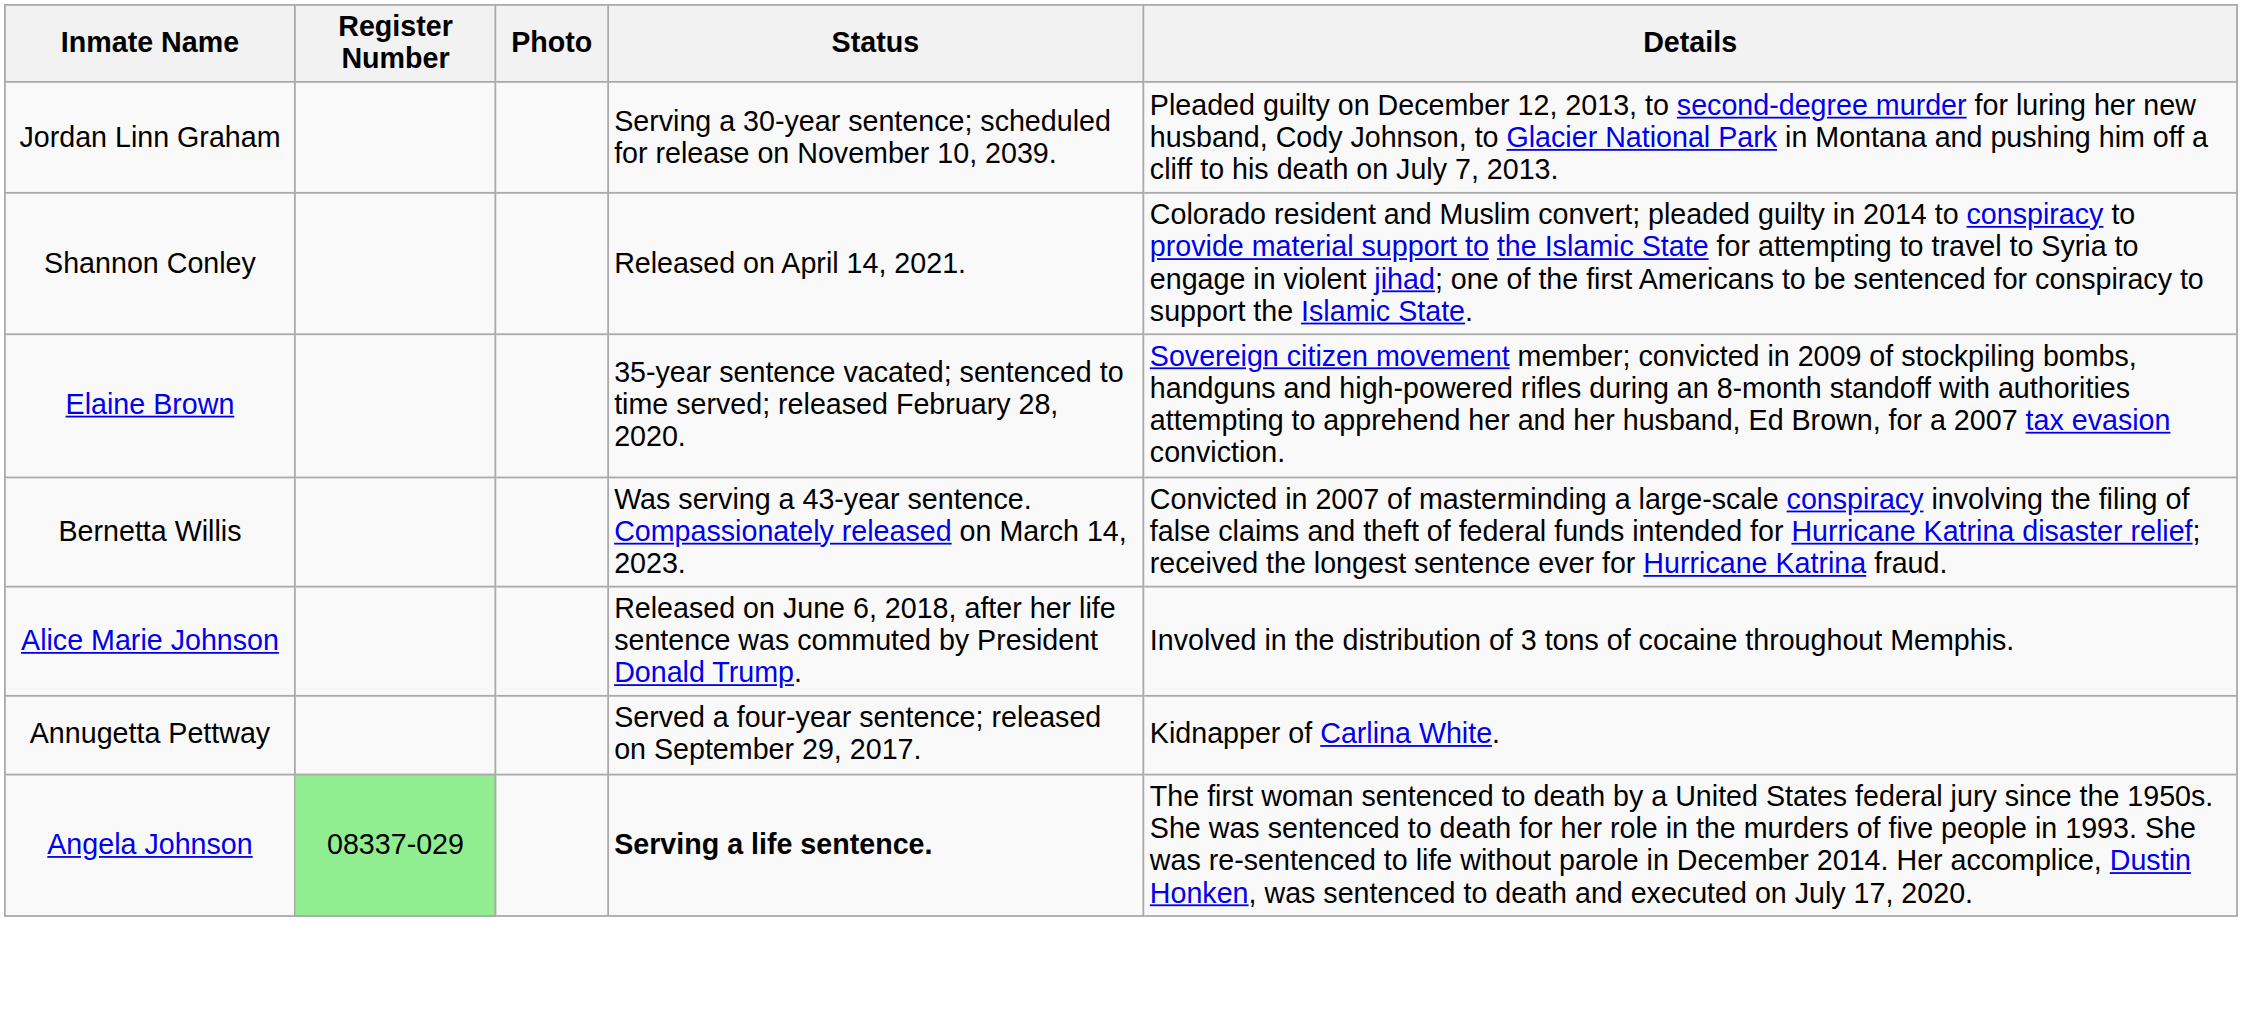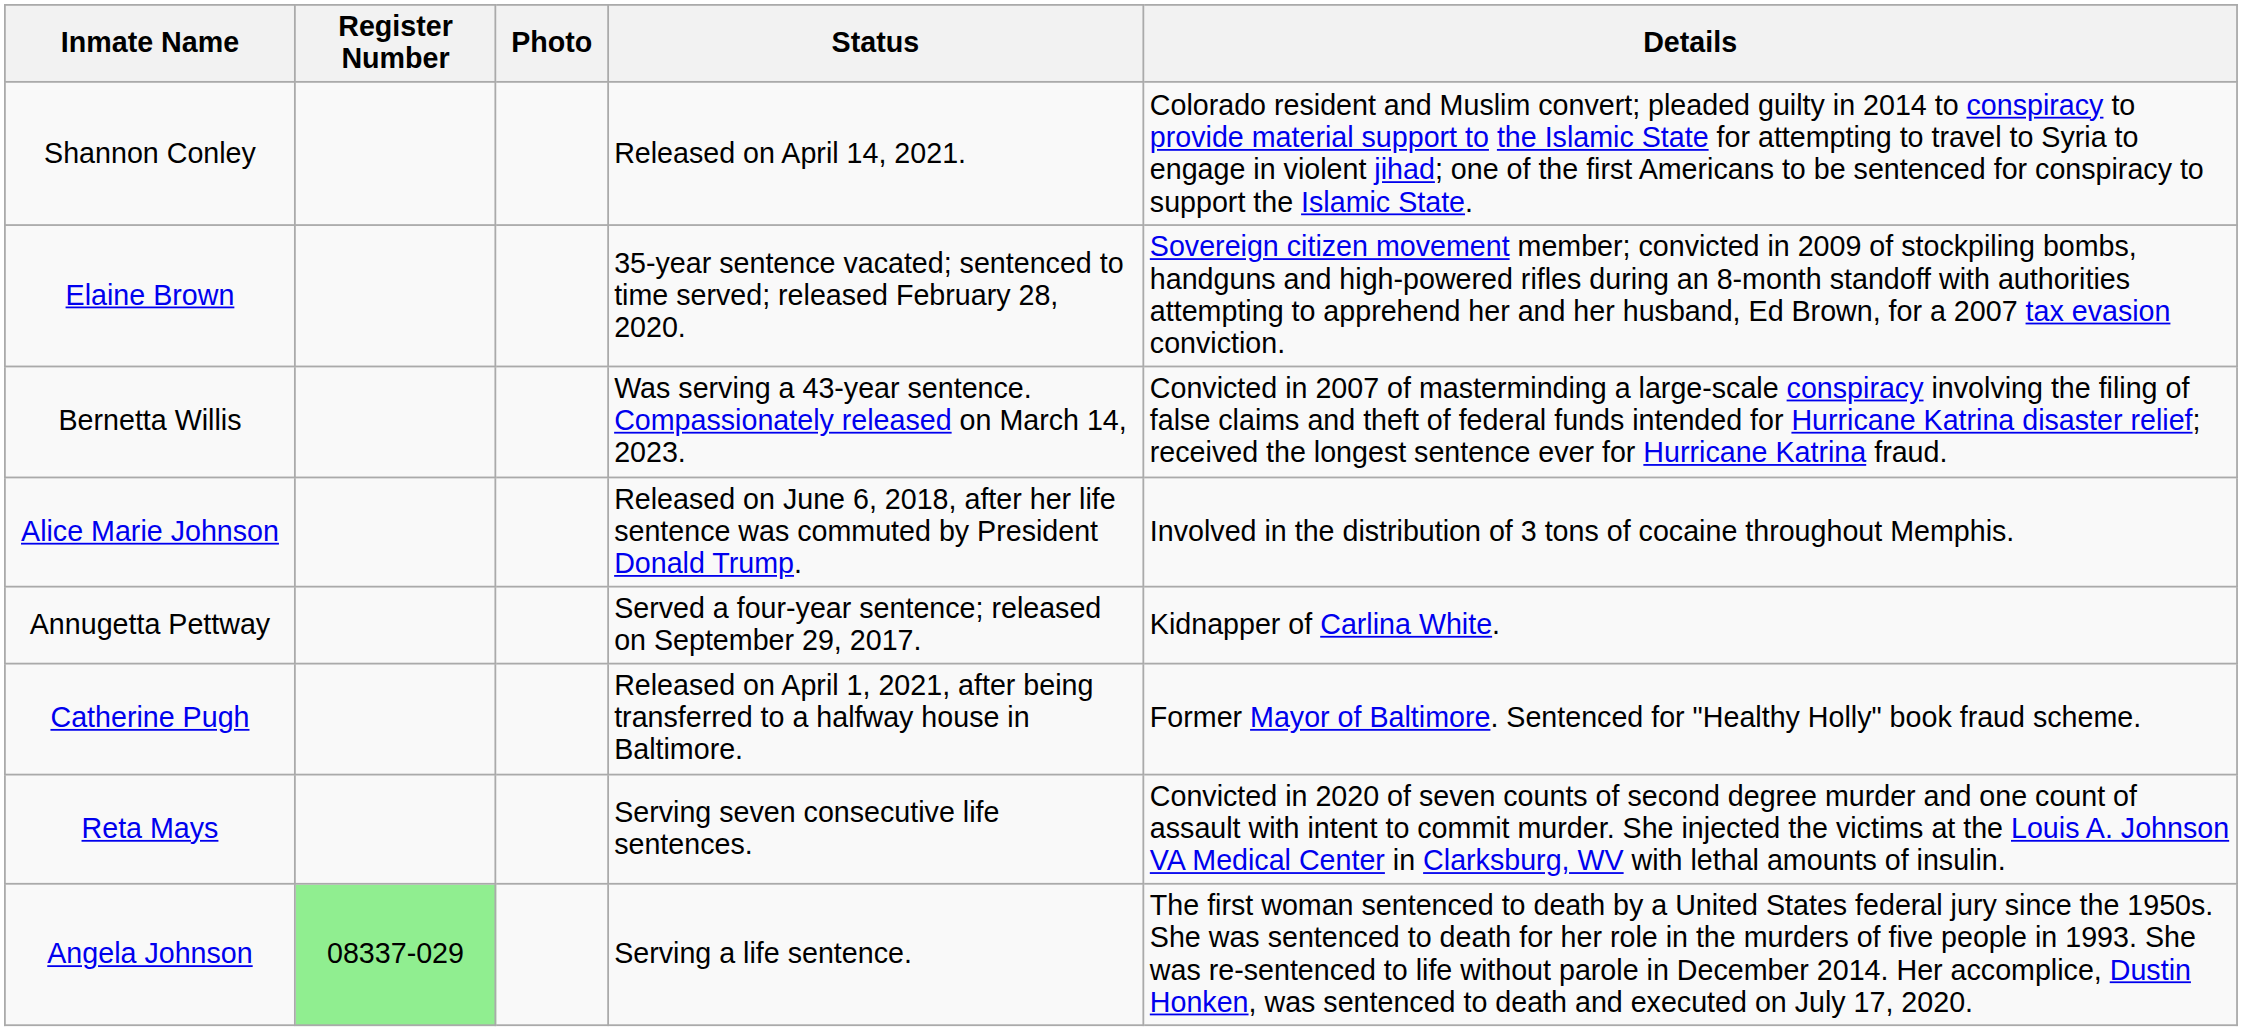 <table class="wikitable sortable">
 <tr>
 <th width=13%>Inmate Name</th>
 <th width=9%>Register Number</th>
 <th width=5%>Photo</th>
 <th width=24%>Status</th>
 <th width=54%>Details</th>
-</tr>
-<tr>
-<td style="text-align:center;">Jordan Linn Graham</td>
-<td style="text-align:center;"></td>
-<td style="text-align:center;"></td>
-<td>Serving a 30-year sentence; scheduled for release on November 10, 2039.</td>
-<td>Pleaded guilty on December 12, 2013, to <a href='#'>second-degree murder</a> for luring her new husband, Cody Johnson, to <a href='#'>Glacier National Park</a> in Montana and pushing him off a cliff to his death on July 7, 2013.</td>
 </tr>
 <tr>
 <td style="text-align:center;">Shannon Conley</td>
 <td style="text-align:center;"></td>
 <td style="text-align:center;"></td>
 <td>Released on April 14, 2021.</td>
 <td>Colorado resident and Muslim convert; pleaded guilty in 2014 to <a href='#'>conspiracy</a> to <a href='#'>provide material support to</a> <a href='#'>the Islamic State</a> for attempting to travel to Syria to engage in violent <a href='#'>jihad</a>; one of the first Americans to be sentenced for conspiracy to support the <a href='#'>Islamic State</a>.</td>
 </tr>
 <tr>
 <td style="text-align:center;"><a href='#'>Elaine Brown</a></td>
 <td style="text-align:center;"></td>
 <td style="text-align:center;"></td>
 <td>35-year sentence vacated; sentenced to time served; released February 28, 2020.</td>
 <td><a href='#'>Sovereign citizen movement</a> member; convicted in 2009 of stockpiling bombs, handguns and high-powered rifles during an 8-month standoff with authorities attempting to apprehend her and her husband, Ed Brown, for a 2007 <a href='#'>tax evasion</a> conviction.</td>
 </tr>
 <tr>
 <td style="text-align:center;">Bernetta Willis</td>
 <td style="text-align:center;"></td>
 <td></td>
 <td>Was serving a 43-year sentence. <a href='#'>Compassionately released</a> on March 14, 2023.</td>
 <td>Convicted in 2007 of masterminding a large-scale <a href='#'>conspiracy</a> involving the filing of false claims and theft of federal funds intended for <a href='#'>Hurricane Katrina disaster relief</a>; received the longest sentence ever for <a href='#'>Hurricane Katrina</a> fraud.</td>
 </tr>
 <tr>
 <td style="text-align:center;"><a href='#'>Alice Marie Johnson</a></td>
 <td style="text-align:center;"></td>
 <td></td>
 <td>Released on June 6, 2018, after her life sentence was commuted by President <a href='#'>Donald Trump</a>.</td>
 <td>Involved in the distribution of 3 tons of cocaine throughout Memphis.</td>
 </tr>
 <tr>
 <td style="text-align:center;">Annugetta Pettway</td>
 <td style="text-align:center;"></td>
 <td></td>
 <td>Served a four-year sentence; released on September 29, 2017.</td>
 <td>Kidnapper of <a href='#'>Carlina White</a>.</td>
 </tr>
 <tr>
+<td style="text-align:center;"><a href='#'>Catherine Pugh</a></td>
+<td style="text-align:center;"></td>
+<td align="center"></td>
+<td>Released on April 1, 2021, after being transferred to a halfway house in Baltimore.</td>
+<td>Former <a href='#'>Mayor of Baltimore</a>. Sentenced for "Healthy Holly" book fraud scheme.</td>
+</tr>
+<tr>
+<td style="text-align:center;"><a href='#'>Reta Mays</a></td>
+<td style="text-align:center;"></td>
+<td></td>
+<td>Serving seven consecutive life sentences.</td>
+<td>Convicted in 2020 of seven counts of second degree murder and one count of assault with intent to commit murder. She injected the victims at the <a href='#'>Louis A. Johnson</a> <a href='#'>VA Medical Center</a> in <a href='#'>Clarksburg, WV</a> with lethal amounts of insulin.</td>
+</tr>
+<tr>
 <td style="text-align:center;"><a href='#'>Angela Johnson</a></td>
 <td style="background: lightgreen; text-align:center;">08337-029</td>
 <td></td>
-<td><strong>Serving a life sentence.</strong></td>
+<td>Serving a life sentence.</td>
 <td>The first woman sentenced to death by a United States federal jury since the 1950s. She was sentenced to death for her role in the murders of five people in 1993. She was re-sentenced to life without parole in December 2014. Her accomplice, <a href='#'>Dustin Honken</a>, was sentenced to death and executed on July 17, 2020.</td>
 </tr>
 </table>
